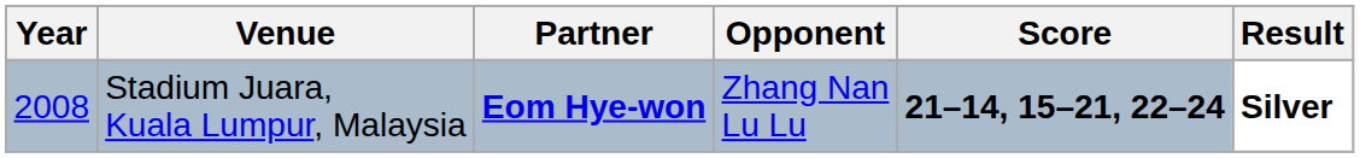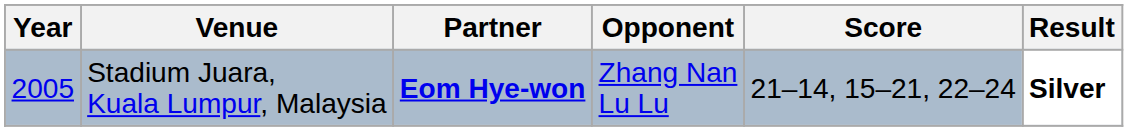 <table class="sortable wikitable" style="font-size: 90%;">
 <tr>
 <th>Year</th>
 <th>Venue</th>
 <th>Partner</th>
 <th>Opponent</th>
 <th>Score</th>
 <th>Result</th>
 </tr>
 <tr style="background:#AABBCC">
-<td align="center"><a href='#'>2008</a></td>
+<td align="center"><a href='#'>2005</a></td>
 <td align="left">Stadium Juara,<br><a href='#'>Kuala Lumpur</a>, Malaysia</td>
 <td align="left"><strong> <a href='#'>Eom Hye-won</a></strong></td>
 <td align="left"> <a href='#'>Zhang Nan</a> <br>  <a href='#'>Lu Lu</a></td>
-<td align="left"><strong>21–14, 15–21, 22–24</strong></td>
+<td align="left">21–14, 15–21, 22–24</td>
 <td style="text-align:left; background:white"> <strong>Silver</strong></td>
 </tr>
 </table>
